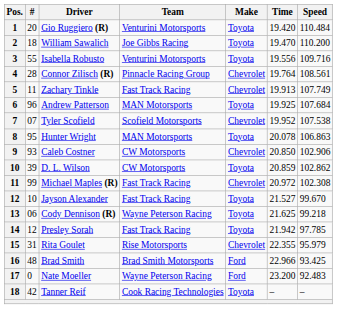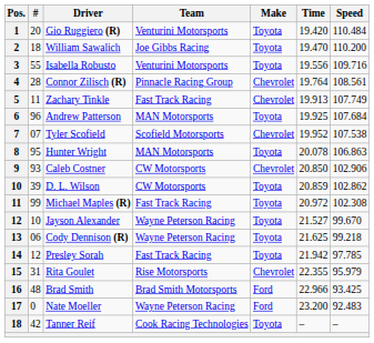 <table class="wikitable" style="font-size:95%">
 <tr>
 <th>Pos.</th>
 <th>#</th>
 <th>Driver</th>
 <th>Team</th>
 <th>Make</th>
 <th>Time</th>
 <th>Speed</th>
 </tr>
 <tr>
 <th>1</th>
 <td>20</td>
 <td><a href='#'>Gio Ruggiero</a> <strong>(R)</strong></td>
 <td><a href='#'>Venturini Motorsports</a></td>
 <td><a href='#'>Toyota</a></td>
 <td>19.420</td>
 <td>110.484</td>
 </tr>
 <tr>
 <th>2</th>
 <td>18</td>
 <td><a href='#'>William Sawalich</a></td>
 <td><a href='#'>Joe Gibbs Racing</a></td>
 <td><a href='#'>Toyota</a></td>
 <td>19.470</td>
 <td>110.200</td>
 </tr>
 <tr>
 <th>3</th>
 <td>55</td>
 <td><a href='#'>Isabella Robusto</a></td>
 <td><a href='#'>Venturini Motorsports</a></td>
 <td><a href='#'>Toyota</a></td>
 <td>19.556</td>
 <td>109.716</td>
 </tr>
 <tr>
 <th>4</th>
 <td>28</td>
 <td><a href='#'>Connor Zilisch</a> <strong>(R)</strong></td>
 <td><a href='#'>Pinnacle Racing Group</a></td>
 <td><a href='#'>Chevrolet</a></td>
 <td>19.764</td>
 <td>108.561</td>
 </tr>
 <tr>
 <th>5</th>
 <td>11</td>
 <td><a href='#'>Zachary Tinkle</a></td>
 <td><a href='#'>Fast Track Racing</a></td>
 <td><a href='#'>Chevrolet</a></td>
 <td>19.913</td>
 <td>107.749</td>
 </tr>
 <tr>
 <th>6</th>
 <td>96</td>
 <td><a href='#'>Andrew Patterson</a></td>
 <td><a href='#'>MAN Motorsports</a></td>
 <td><a href='#'>Toyota</a></td>
 <td>19.925</td>
 <td>107.684</td>
 </tr>
 <tr>
 <th>7</th>
 <td>07</td>
 <td><a href='#'>Tyler Scofield</a></td>
 <td><a href='#'>Scofield Motorsports</a></td>
 <td><a href='#'>Chevrolet</a></td>
 <td>19.952</td>
 <td>107.538</td>
 </tr>
 <tr>
 <th>8</th>
 <td>95</td>
 <td><a href='#'>Hunter Wright</a></td>
 <td><a href='#'>MAN Motorsports</a></td>
 <td><a href='#'>Toyota</a></td>
 <td>20.078</td>
 <td>106.863</td>
 </tr>
 <tr>
 <th>9</th>
 <td>93</td>
 <td><a href='#'>Caleb Costner</a></td>
 <td><a href='#'>CW Motorsports</a></td>
 <td><a href='#'>Chevrolet</a></td>
 <td>20.850</td>
 <td>102.906</td>
 </tr>
 <tr>
 <th>10</th>
 <td>39</td>
 <td><a href='#'>D. L. Wilson</a></td>
 <td><a href='#'>CW Motorsports</a></td>
 <td><a href='#'>Toyota</a></td>
 <td>20.859</td>
 <td>102.862</td>
 </tr>
 <tr>
 <th>11</th>
 <td>99</td>
 <td><a href='#'>Michael Maples</a> <strong>(R)</strong></td>
 <td><a href='#'>Fast Track Racing</a></td>
-<td><a href='#'>Chevrolet</a></td>
+<td><a href='#'>Toyota</a></td>
 <td>20.972</td>
 <td>102.308</td>
 </tr>
 <tr>
 <th>12</th>
 <td>10</td>
 <td><a href='#'>Jayson Alexander</a></td>
-<td><a href='#'>Fast Track Racing</a></td>
+<td><a href='#'>Wayne Peterson Racing</a></td>
 <td><a href='#'>Toyota</a></td>
 <td>21.527</td>
 <td>99.670</td>
 </tr>
 <tr>
 <th>13</th>
 <td>06</td>
 <td><a href='#'>Cody Dennison</a> <strong>(R)</strong></td>
 <td><a href='#'>Wayne Peterson Racing</a></td>
 <td><a href='#'>Toyota</a></td>
 <td>21.625</td>
 <td>99.218</td>
 </tr>
 <tr>
 <th>14</th>
 <td>12</td>
 <td><a href='#'>Presley Sorah</a></td>
 <td><a href='#'>Fast Track Racing</a></td>
 <td><a href='#'>Toyota</a></td>
 <td>21.942</td>
 <td>97.785</td>
 </tr>
 <tr>
 <th>15</th>
 <td>31</td>
 <td><a href='#'>Rita Goulet</a></td>
 <td><a href='#'>Rise Motorsports</a></td>
 <td><a href='#'>Chevrolet</a></td>
 <td>22.355</td>
 <td>95.979</td>
 </tr>
 <tr>
 <th>16</th>
 <td>48</td>
 <td><a href='#'>Brad Smith</a></td>
 <td><a href='#'>Brad Smith Motorsports</a></td>
 <td><a href='#'>Ford</a></td>
 <td>22.966</td>
 <td>93.425</td>
 </tr>
 <tr>
 <th>17</th>
 <td>0</td>
 <td><a href='#'>Nate Moeller</a></td>
 <td><a href='#'>Wayne Peterson Racing</a></td>
 <td><a href='#'>Ford</a></td>
 <td>23.200</td>
 <td>92.483</td>
 </tr>
 <tr>
 <th>18</th>
 <td>42</td>
 <td><a href='#'>Tanner Reif</a></td>
 <td><a href='#'>Cook Racing Technologies</a></td>
 <td><a href='#'>Toyota</a></td>
 <td>–</td>
 <td>–</td>
 </tr>
 <tr>
 <th colspan="7"></th>
 </tr>
 </table>
